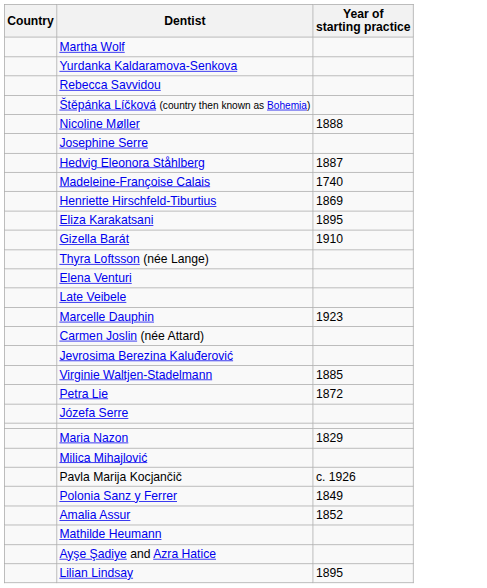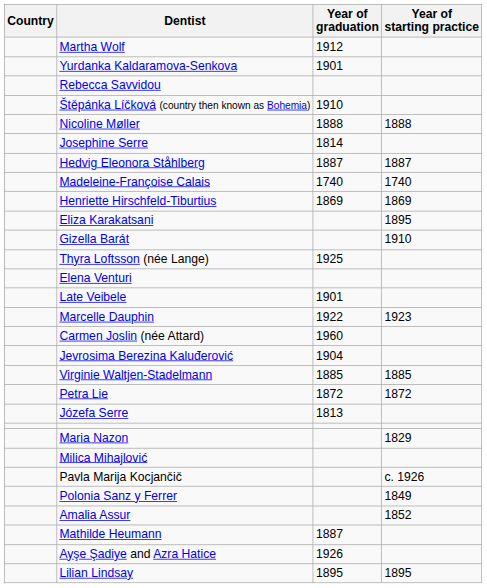 <table class="wikitable">
 <tr>
 <th>Country</th>
 <th>Dentist</th>
+<th>Year of<br>graduation</th>
 <th>Year of<br>starting practice</th>
 </tr>
 <tr>
 <td></td>
 <td><a href='#'>Martha Wolf</a></td>
+<td>1912</td>
 <td></td>
 </tr>
 <tr>
 <td></td>
 <td><a href='#'>Yurdanka Kaldaramova-Senkova</a></td>
+<td>1901</td>
 <td></td>
 </tr>
 <tr>
 <td></td>
 <td><a href='#'>Rebecca Savvidou</a></td>
 <td></td>
+<td></td>
 </tr>
 <tr>
 <td></td>
 <td><a href='#'>Štěpánka Líčková</a> <small>(country then known as <a href='#'>Bohemia</a>)</small></td>
+<td>1910</td>
 <td></td>
 </tr>
 <tr>
 <td></td>
 <td><a href='#'>Nicoline Møller</a></td>
 <td>1888</td>
+<td>1888</td>
 </tr>
 <tr>
 <td></td>
 <td><a href='#'>Josephine Serre</a></td>
+<td>1814</td>
 <td></td>
 </tr>
 <tr>
 <td></td>
 <td><a href='#'>Hedvig Eleonora Ståhlberg</a></td>
 <td>1887</td>
+<td>1887</td>
 </tr>
 <tr>
 <td></td>
 <td><a href='#'>Madeleine-Françoise Calais</a></td>
+<td>1740</td>
 <td>1740</td>
 </tr>
 <tr>
 <td></td>
 <td><a href='#'>Henriette Hirschfeld-Tiburtius</a></td>
 <td>1869</td>
+<td>1869</td>
 </tr>
 <tr>
 <td></td>
 <td><a href='#'>Eliza Karakatsani</a></td>
+<td></td>
 <td>1895</td>
 </tr>
 <tr>
 <td></td>
 <td><a href='#'>Gizella Barát</a></td>
+<td></td>
 <td>1910</td>
 </tr>
 <tr>
 <td></td>
 <td><a href='#'>Thyra Loftsson</a> (née Lange)</td>
+<td>1925</td>
 <td></td>
 </tr>
 <tr>
 <td></td>
 <td><a href='#'>Elena Venturi</a></td>
 <td></td>
+<td></td>
 </tr>
 <tr>
 <td></td>
 <td><a href='#'>Late Veibele</a></td>
+<td>1901</td>
 <td></td>
 </tr>
 <tr>
 <td></td>
 <td><a href='#'>Marcelle Dauphin</a></td>
+<td>1922</td>
 <td>1923</td>
 </tr>
 <tr>
 <td></td>
 <td><a href='#'>Carmen Joslin</a> (née Attard)</td>
+<td>1960</td>
 <td></td>
 </tr>
 <tr>
 <td></td>
 <td><a href='#'>Jevrosima Berezina Kaluđerović</a></td>
+<td>1904</td>
 <td></td>
 </tr>
 <tr>
 <td></td>
 <td><a href='#'>Virginie Waltjen-Stadelmann</a></td>
 <td>1885</td>
+<td>1885</td>
 </tr>
 <tr>
 <td></td>
 <td><a href='#'>Petra Lie</a></td>
 <td>1872</td>
+<td>1872</td>
 </tr>
 <tr>
 <td></td>
 <td><a href='#'>Józefa Serre</a></td>
+<td>1813</td>
 <td></td>
 </tr>
 <tr>
+<td></td>
 <td></td>
 <td></td>
 <td></td>
 </tr>
 <tr>
 <td></td>
 <td><a href='#'>Maria Nazon</a></td>
+<td></td>
 <td>1829</td>
 </tr>
 <tr>
 <td></td>
 <td><a href='#'>Milica Mihajlović</a></td>
 <td></td>
+<td></td>
 </tr>
 <tr>
 <td></td>
 <td>Pavla Marija Kocjančič</td>
+<td></td>
 <td>c. 1926</td>
 </tr>
 <tr>
 <td></td>
 <td><a href='#'>Polonia Sanz y Ferrer</a></td>
+<td></td>
 <td>1849</td>
 </tr>
 <tr>
 <td></td>
 <td><a href='#'>Amalia Assur</a></td>
+<td></td>
 <td>1852</td>
 </tr>
 <tr>
 <td></td>
 <td><a href='#'>Mathilde Heumann</a></td>
+<td>1887</td>
 <td></td>
 </tr>
 <tr>
 <td></td>
 <td><a href='#'>Ayşe Şadiye</a> and <a href='#'>Azra Hatice</a></td>
+<td>1926</td>
 <td></td>
 </tr>
 <tr>
 <td></td>
 <td><a href='#'>Lilian Lindsay</a></td>
 <td>1895</td>
+<td>1895</td>
 </tr>
 </table>
